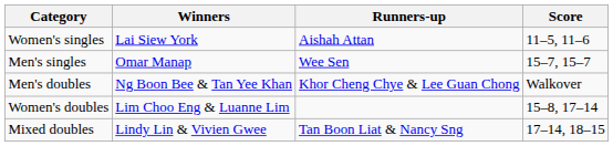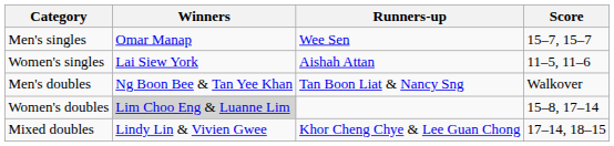 <table class="wikitable">
 <tr>
 <th>Category</th>
 <th>Winners</th>
 <th>Runners-up</th>
 <th>Score</th>
 </tr>
 <tr>
+<td>Men's singles</td>
+<td> <a href='#'>Omar Manap</a></td>
+<td> <a href='#'>Wee Sen</a></td>
+<td>15–7, 15–7</td>
+</tr>
+<tr>
 <td>Women's singles</td>
 <td> <a href='#'>Lai Siew York</a></td>
 <td> <a href='#'>Aishah Attan</a></td>
 <td>11–5, 11–6</td>
 </tr>
 <tr>
-<td>Men's singles</td>
-<td> <a href='#'>Omar Manap</a></td>
-<td> <a href='#'>Wee Sen</a></td>
-<td>15–7, 15–7</td>
-</tr>
-<tr>
 <td>Men's doubles</td>
 <td> <a href='#'>Ng Boon Bee</a> & <a href='#'>Tan Yee Khan</a></td>
-<td> <a href='#'>Khor Cheng Chye</a> & <a href='#'>Lee Guan Chong</a></td>
+<td> <a href='#'>Tan Boon Liat</a> & <a href='#'>Nancy Sng</a></td>
 <td>Walkover</td>
 </tr>
 <tr>
 <td>Women's doubles</td>
-<td> <a href='#'>Lim Choo Eng</a> & <a href='#'>Luanne Lim</a></td>
+<td style="background: lightgrey;"> <a href='#'>Lim Choo Eng</a> & <a href='#'>Luanne Lim</a></td>
 <td></td>
 <td>15–8, 17–14</td>
 </tr>
 <tr>
 <td>Mixed doubles</td>
 <td> <a href='#'>Lindy Lin</a> & <a href='#'>Vivien Gwee</a></td>
-<td> <a href='#'>Tan Boon Liat</a> & <a href='#'>Nancy Sng</a></td>
+<td> <a href='#'>Khor Cheng Chye</a> & <a href='#'>Lee Guan Chong</a></td>
 <td>17–14, 18–15</td>
 </tr>
 </table>
